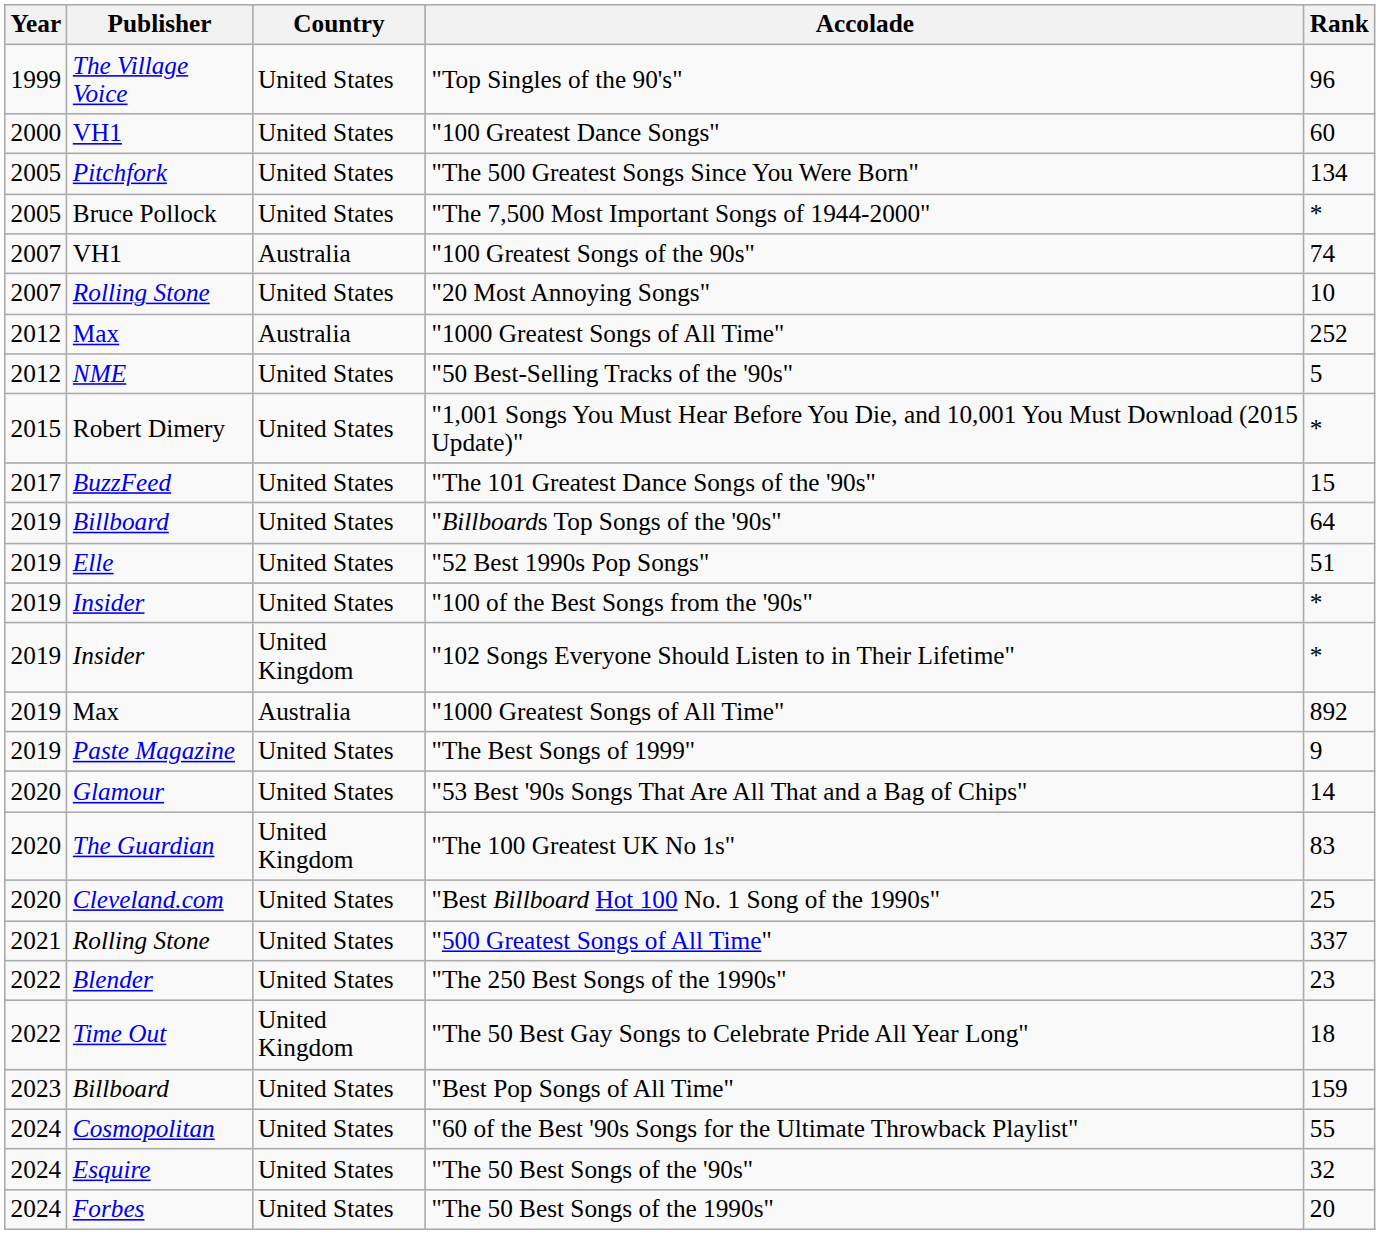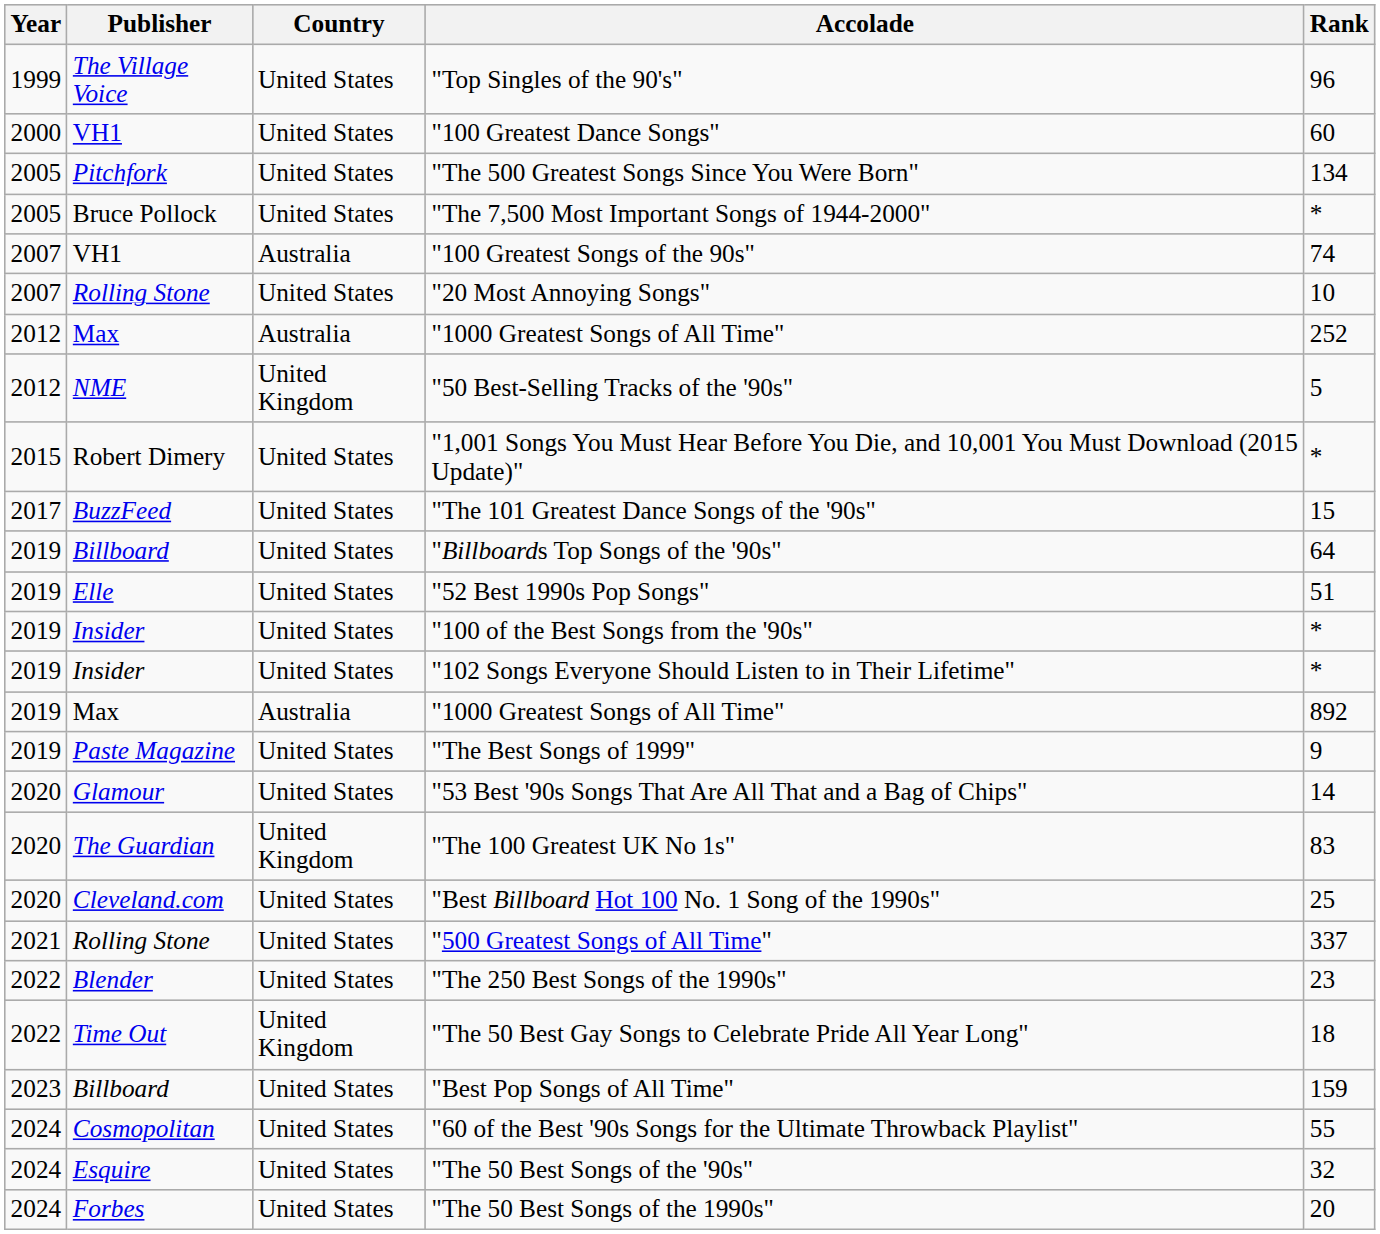 <table class="wikitable sortable">
 <tr>
 <th>Year</th>
 <th>Publisher</th>
 <th>Country</th>
 <th>Accolade</th>
 <th>Rank</th>
 </tr>
 <tr>
 <td>1999</td>
 <td><em><a href='#'>The Village Voice</a></em></td>
 <td>United States</td>
 <td>"Top Singles of the 90's"</td>
 <td>96</td>
 </tr>
 <tr>
 <td>2000</td>
 <td><a href='#'>VH1</a></td>
 <td>United States</td>
 <td>"100 Greatest Dance Songs"</td>
 <td>60</td>
 </tr>
 <tr>
 <td>2005</td>
 <td><em><a href='#'>Pitchfork</a></em></td>
 <td>United States</td>
 <td>"The 500 Greatest Songs Since You Were Born"</td>
 <td>134</td>
 </tr>
 <tr>
 <td>2005</td>
 <td>Bruce Pollock</td>
 <td>United States</td>
 <td>"The 7,500 Most Important Songs of 1944-2000"</td>
 <td>*</td>
 </tr>
 <tr>
 <td>2007</td>
 <td>VH1</td>
 <td>Australia</td>
 <td>"100 Greatest Songs of the 90s"</td>
 <td>74</td>
 </tr>
 <tr>
 <td>2007</td>
 <td><em><a href='#'>Rolling Stone</a></em></td>
 <td>United States</td>
 <td>"20 Most Annoying Songs"</td>
 <td>10</td>
 </tr>
 <tr>
 <td>2012</td>
 <td><a href='#'>Max</a></td>
 <td>Australia</td>
 <td>"1000 Greatest Songs of All Time"</td>
 <td>252</td>
 </tr>
 <tr>
 <td>2012</td>
 <td><em><a href='#'>NME</a></em></td>
-<td>United States</td>
+<td>United Kingdom</td>
 <td>"50 Best-Selling Tracks of the '90s"</td>
 <td>5</td>
 </tr>
 <tr>
 <td>2015</td>
 <td>Robert Dimery</td>
 <td>United States</td>
 <td>"1,001 Songs You Must Hear Before You Die, and 10,001 You Must Download (2015 Update)"</td>
 <td>*</td>
 </tr>
 <tr>
 <td>2017</td>
 <td><em><a href='#'>BuzzFeed</a></em></td>
 <td>United States</td>
 <td>"The 101 Greatest Dance Songs of the '90s"</td>
 <td>15</td>
 </tr>
 <tr>
 <td>2019</td>
 <td><em><a href='#'>Billboard</a></em></td>
 <td>United States</td>
 <td>"<em>Billboard</em>s Top Songs of the '90s"</td>
 <td>64</td>
 </tr>
 <tr>
 <td>2019</td>
 <td><em><a href='#'>Elle</a></em></td>
 <td>United States</td>
 <td>"52 Best 1990s Pop Songs"</td>
 <td>51</td>
 </tr>
 <tr>
 <td>2019</td>
 <td><em><a href='#'>Insider</a></em></td>
 <td>United States</td>
 <td>"100 of the Best Songs from the '90s"</td>
 <td>*</td>
 </tr>
 <tr>
 <td>2019</td>
 <td><em>Insider</em></td>
-<td>United Kingdom</td>
+<td>United States</td>
 <td>"102 Songs Everyone Should Listen to in Their Lifetime"</td>
 <td>*</td>
 </tr>
 <tr>
 <td>2019</td>
 <td>Max</td>
 <td>Australia</td>
 <td>"1000 Greatest Songs of All Time"</td>
 <td>892</td>
 </tr>
 <tr>
 <td>2019</td>
 <td><em><a href='#'>Paste Magazine</a></em></td>
 <td>United States</td>
 <td>"The Best Songs of 1999"</td>
 <td>9</td>
 </tr>
 <tr>
 <td>2020</td>
 <td><em><a href='#'>Glamour</a></em></td>
 <td>United States</td>
 <td>"53 Best '90s Songs That Are All That and a Bag of Chips"</td>
 <td>14</td>
 </tr>
 <tr>
 <td>2020</td>
 <td><em><a href='#'>The Guardian</a></em></td>
 <td>United Kingdom</td>
 <td>"The 100 Greatest UK No 1s"</td>
 <td>83</td>
 </tr>
 <tr>
 <td>2020</td>
 <td><em><a href='#'>Cleveland.com</a></em></td>
 <td>United States</td>
 <td>"Best <em>Billboard</em> <a href='#'>Hot 100</a> No. 1 Song of the 1990s"</td>
 <td>25</td>
 </tr>
 <tr>
 <td>2021</td>
 <td><em>Rolling Stone</em></td>
 <td>United States</td>
 <td>"<a href='#'>500 Greatest Songs of All Time</a>"</td>
 <td>337</td>
 </tr>
 <tr>
 <td>2022</td>
 <td><em><a href='#'>Blender</a></em></td>
 <td>United States</td>
 <td>"The 250 Best Songs of the 1990s"</td>
 <td>23</td>
 </tr>
 <tr>
 <td>2022</td>
 <td><em><a href='#'>Time Out</a></em></td>
 <td>United Kingdom</td>
 <td>"The 50 Best Gay Songs to Celebrate Pride All Year Long"</td>
 <td>18</td>
 </tr>
 <tr>
 <td>2023</td>
 <td><em>Billboard</em></td>
 <td>United States</td>
 <td>"Best Pop Songs of All Time"</td>
 <td>159</td>
 </tr>
 <tr>
 <td>2024</td>
 <td><em><a href='#'>Cosmopolitan</a></em></td>
 <td>United States</td>
 <td>"60 of the Best '90s Songs for the Ultimate Throwback Playlist"</td>
 <td>55</td>
 </tr>
 <tr>
 <td>2024</td>
 <td><em><a href='#'>Esquire</a></em></td>
 <td>United States</td>
 <td>"The 50 Best Songs of the '90s"</td>
 <td>32</td>
 </tr>
 <tr>
 <td>2024</td>
 <td><em><a href='#'>Forbes</a></em></td>
 <td>United States</td>
 <td>"The 50 Best Songs of the 1990s"</td>
 <td>20</td>
 </tr>
 </table>
